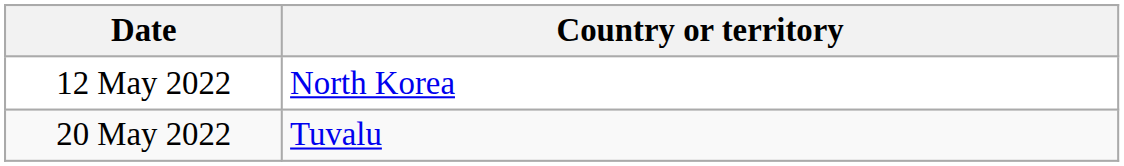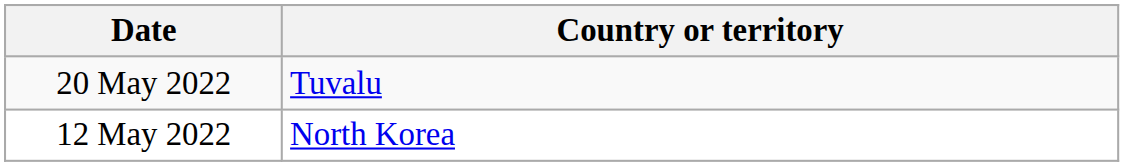 <table class="wikitable sortable">
 <tr>
 <th style="width:8em;">Date</th>
 <th style="width:25em;">Country or territory</th>
 </tr>
+<tr>
+<td style="text-align:center;">20 May 2022</td>
+<td> <a href='#'>Tuvalu</a></td>
+</tr>
 <tr style="background:#fff;">
 <td style="text-align:center;">12 May 2022</td>
 <td> <a href='#'>North Korea</a></td>
 </tr>
-<tr>
-<td style="text-align:center;">20 May 2022</td>
-<td> <a href='#'>Tuvalu</a></td>
-</tr>
 </table>
